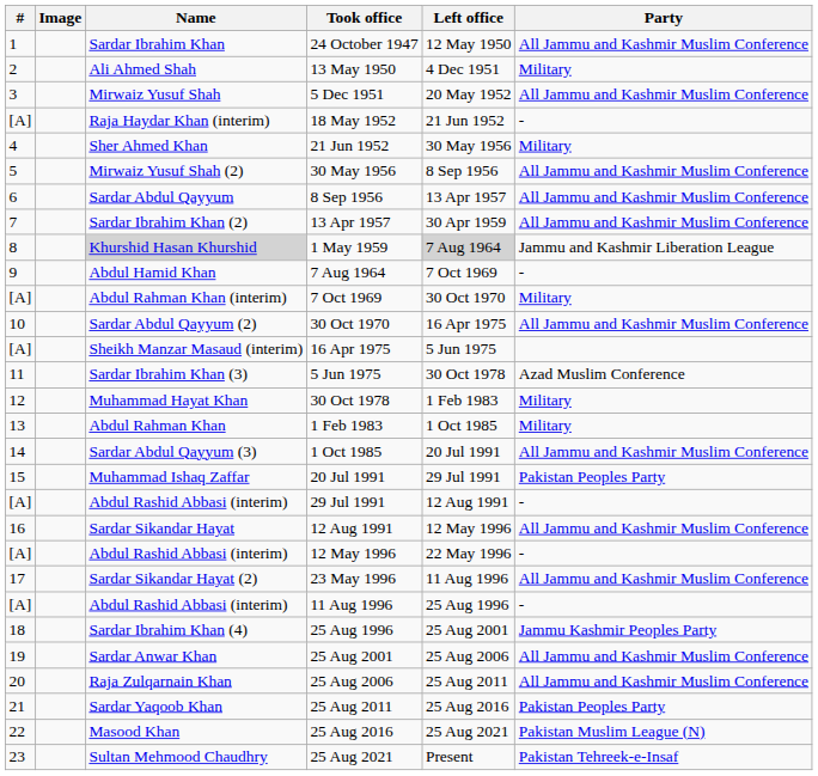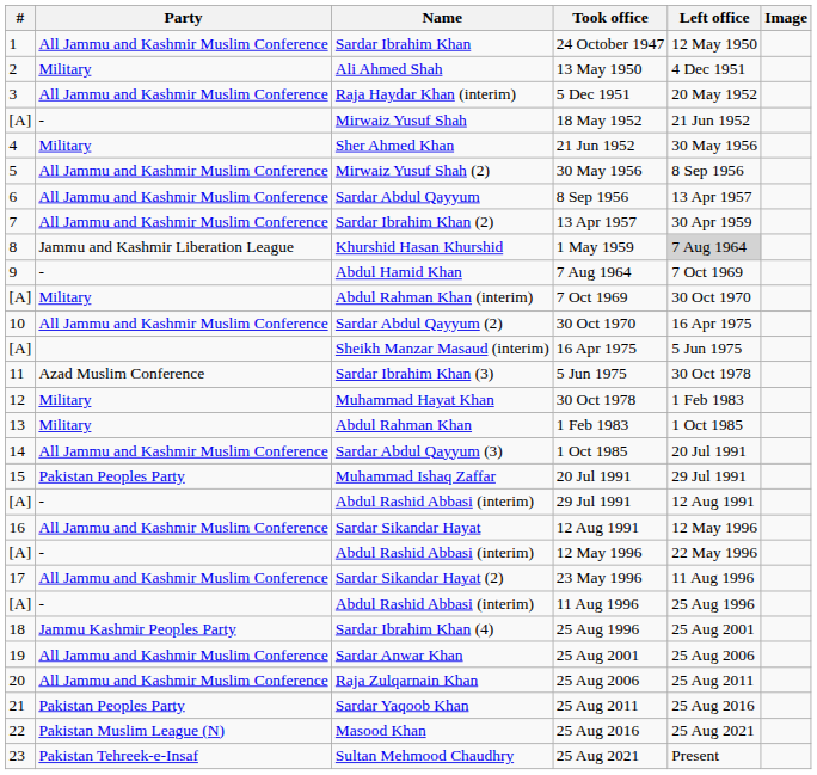 <table class="wikitable">
 <tr>
 <th>#</th>
-<th>Image</th>
+<th>Party</th>
 <th>Name</th>
 <th>Took office</th>
 <th>Left office</th>
-<th>Party</th>
+<th>Image</th>
 </tr>
 <tr>
 <td>1</td>
-<td></td>
+<td><a href='#'>All Jammu and Kashmir Muslim Conference</a></td>
 <td><a href='#'>Sardar Ibrahim Khan</a></td>
 <td>24 October 1947</td>
 <td>12 May 1950</td>
-<td><a href='#'>All Jammu and Kashmir Muslim Conference</a></td>
+<td></td>
 </tr>
 <tr>
 <td>2</td>
-<td></td>
+<td><a href='#'>Military</a></td>
 <td><a href='#'>Ali Ahmed Shah</a></td>
 <td>13 May 1950</td>
 <td>4 Dec 1951</td>
-<td><a href='#'>Military</a></td>
+<td></td>
 </tr>
 <tr>
 <td>3</td>
-<td></td>
-<td><a href='#'>Mirwaiz Yusuf Shah</a></td>
+<td><a href='#'>All Jammu and Kashmir Muslim Conference</a></td>
+<td><a href='#'>Raja Haydar Khan</a> (interim)</td>
 <td>5 Dec 1951</td>
 <td>20 May 1952</td>
-<td><a href='#'>All Jammu and Kashmir Muslim Conference</a></td>
+<td></td>
 </tr>
 <tr>
 <td>[A]</td>
-<td></td>
-<td><a href='#'>Raja Haydar Khan</a> (interim)</td>
+<td>-</td>
+<td><a href='#'>Mirwaiz Yusuf Shah</a></td>
 <td>18 May 1952</td>
 <td>21 Jun 1952</td>
-<td>-</td>
+<td></td>
 </tr>
 <tr>
 <td>4</td>
-<td></td>
+<td><a href='#'>Military</a></td>
 <td><a href='#'>Sher Ahmed Khan</a></td>
 <td>21 Jun 1952</td>
 <td>30 May 1956</td>
-<td><a href='#'>Military</a></td>
+<td></td>
 </tr>
 <tr>
 <td>5</td>
-<td></td>
+<td><a href='#'>All Jammu and Kashmir Muslim Conference</a></td>
 <td><a href='#'>Mirwaiz Yusuf Shah</a> (2)</td>
 <td>30 May 1956</td>
 <td>8 Sep 1956</td>
-<td><a href='#'>All Jammu and Kashmir Muslim Conference</a></td>
+<td></td>
 </tr>
 <tr>
 <td>6</td>
-<td></td>
+<td><a href='#'>All Jammu and Kashmir Muslim Conference</a></td>
 <td><a href='#'>Sardar Abdul Qayyum</a></td>
 <td>8 Sep 1956</td>
 <td>13 Apr 1957</td>
-<td><a href='#'>All Jammu and Kashmir Muslim Conference</a></td>
+<td></td>
 </tr>
 <tr>
 <td>7</td>
-<td></td>
+<td><a href='#'>All Jammu and Kashmir Muslim Conference</a></td>
 <td><a href='#'>Sardar Ibrahim Khan</a> (2)</td>
 <td>13 Apr 1957</td>
 <td>30 Apr 1959</td>
-<td><a href='#'>All Jammu and Kashmir Muslim Conference</a></td>
+<td></td>
 </tr>
 <tr>
 <td>8</td>
-<td></td>
-<td style="background: lightgrey;"><a href='#'>Khurshid Hasan Khurshid</a></td>
+<td>Jammu and Kashmir Liberation League</td>
+<td><a href='#'>Khurshid Hasan Khurshid</a></td>
 <td>1 May 1959</td>
 <td style="background: lightgrey;">7 Aug 1964</td>
-<td>Jammu and Kashmir Liberation League</td>
+<td></td>
 </tr>
 <tr>
 <td>9</td>
-<td></td>
+<td>-</td>
 <td><a href='#'>Abdul Hamid Khan</a></td>
 <td>7 Aug 1964</td>
 <td>7 Oct 1969</td>
-<td>-</td>
+<td></td>
 </tr>
 <tr>
 <td>[A]</td>
-<td></td>
+<td><a href='#'>Military</a></td>
 <td><a href='#'>Abdul Rahman Khan</a> (interim)</td>
 <td>7 Oct 1969</td>
 <td>30 Oct 1970</td>
-<td><a href='#'>Military</a></td>
+<td></td>
 </tr>
 <tr>
 <td>10</td>
-<td></td>
+<td><a href='#'>All Jammu and Kashmir Muslim Conference</a></td>
 <td><a href='#'>Sardar Abdul Qayyum</a> (2)</td>
 <td>30 Oct 1970</td>
 <td>16 Apr 1975</td>
-<td><a href='#'>All Jammu and Kashmir Muslim Conference</a></td>
+<td></td>
 </tr>
 <tr>
 <td>[A]</td>
 <td></td>
 <td><a href='#'>Sheikh Manzar Masaud</a> (interim)</td>
 <td>16 Apr 1975</td>
 <td>5 Jun 1975</td>
 <td></td>
 </tr>
 <tr>
 <td>11</td>
-<td></td>
+<td>Azad Muslim Conference</td>
 <td><a href='#'>Sardar Ibrahim Khan</a> (3)</td>
 <td>5 Jun 1975</td>
 <td>30 Oct 1978</td>
-<td>Azad Muslim Conference</td>
+<td></td>
 </tr>
 <tr>
 <td>12</td>
-<td></td>
+<td><a href='#'>Military</a></td>
 <td><a href='#'>Muhammad Hayat Khan</a></td>
 <td>30 Oct 1978</td>
 <td>1 Feb 1983</td>
-<td><a href='#'>Military</a></td>
+<td></td>
 </tr>
 <tr>
 <td>13</td>
-<td></td>
+<td><a href='#'>Military</a></td>
 <td><a href='#'>Abdul Rahman Khan</a></td>
 <td>1 Feb 1983</td>
 <td>1 Oct 1985</td>
-<td><a href='#'>Military</a></td>
+<td></td>
 </tr>
 <tr>
 <td>14</td>
-<td></td>
+<td><a href='#'>All Jammu and Kashmir Muslim Conference</a></td>
 <td><a href='#'>Sardar Abdul Qayyum</a> (3)</td>
 <td>1 Oct 1985</td>
 <td>20 Jul 1991</td>
-<td><a href='#'>All Jammu and Kashmir Muslim Conference</a></td>
+<td></td>
 </tr>
 <tr>
 <td>15</td>
-<td></td>
+<td><a href='#'>Pakistan Peoples Party</a></td>
 <td><a href='#'>Muhammad Ishaq Zaffar</a></td>
 <td>20 Jul 1991</td>
 <td>29 Jul 1991</td>
-<td><a href='#'>Pakistan Peoples Party</a></td>
+<td></td>
 </tr>
 <tr>
 <td>[A]</td>
-<td></td>
+<td>-</td>
 <td><a href='#'>Abdul Rashid Abbasi</a> (interim)</td>
 <td>29 Jul 1991</td>
 <td>12 Aug 1991</td>
-<td>-</td>
+<td></td>
 </tr>
 <tr>
 <td>16</td>
-<td></td>
+<td><a href='#'>All Jammu and Kashmir Muslim Conference</a></td>
 <td><a href='#'>Sardar Sikandar Hayat</a></td>
 <td>12 Aug 1991</td>
 <td>12 May 1996</td>
-<td><a href='#'>All Jammu and Kashmir Muslim Conference</a></td>
+<td></td>
 </tr>
 <tr>
 <td>[A]</td>
-<td></td>
+<td>-</td>
 <td><a href='#'>Abdul Rashid Abbasi</a> (interim)</td>
 <td>12 May 1996</td>
 <td>22 May 1996</td>
-<td>-</td>
+<td></td>
 </tr>
 <tr>
 <td>17</td>
-<td></td>
+<td><a href='#'>All Jammu and Kashmir Muslim Conference</a></td>
 <td><a href='#'>Sardar Sikandar Hayat</a> (2)</td>
 <td>23 May 1996</td>
 <td>11 Aug 1996</td>
-<td><a href='#'>All Jammu and Kashmir Muslim Conference</a></td>
+<td></td>
 </tr>
 <tr>
 <td>[A]</td>
-<td></td>
+<td>-</td>
 <td><a href='#'>Abdul Rashid Abbasi</a> (interim)</td>
 <td>11 Aug 1996</td>
 <td>25 Aug 1996</td>
-<td>-</td>
+<td></td>
 </tr>
 <tr>
 <td>18</td>
-<td></td>
+<td><a href='#'>Jammu Kashmir Peoples Party</a></td>
 <td><a href='#'>Sardar Ibrahim Khan</a> (4)</td>
 <td>25 Aug 1996</td>
 <td>25 Aug 2001</td>
-<td><a href='#'>Jammu Kashmir Peoples Party</a></td>
+<td></td>
 </tr>
 <tr>
 <td>19</td>
-<td></td>
+<td><a href='#'>All Jammu and Kashmir Muslim Conference</a></td>
 <td><a href='#'>Sardar Anwar Khan</a></td>
 <td>25 Aug 2001</td>
 <td>25 Aug 2006</td>
-<td><a href='#'>All Jammu and Kashmir Muslim Conference</a></td>
+<td></td>
 </tr>
 <tr>
 <td>20</td>
-<td></td>
+<td><a href='#'>All Jammu and Kashmir Muslim Conference</a></td>
 <td><a href='#'>Raja Zulqarnain Khan</a></td>
 <td>25 Aug 2006</td>
 <td>25 Aug 2011</td>
-<td><a href='#'>All Jammu and Kashmir Muslim Conference</a></td>
+<td></td>
 </tr>
 <tr>
 <td>21</td>
-<td></td>
+<td><a href='#'>Pakistan Peoples Party</a></td>
 <td><a href='#'>Sardar Yaqoob Khan</a></td>
 <td>25 Aug 2011</td>
 <td>25 Aug 2016</td>
-<td><a href='#'>Pakistan Peoples Party</a></td>
+<td></td>
 </tr>
 <tr>
 <td>22</td>
-<td></td>
+<td><a href='#'>Pakistan Muslim League (N)</a></td>
 <td><a href='#'>Masood Khan</a></td>
 <td>25 Aug 2016</td>
 <td>25 Aug 2021</td>
-<td><a href='#'>Pakistan Muslim League (N)</a></td>
+<td></td>
 </tr>
 <tr>
 <td>23</td>
-<td></td>
+<td><a href='#'>Pakistan Tehreek-e-Insaf</a></td>
 <td><a href='#'>Sultan Mehmood Chaudhry</a></td>
 <td>25 Aug 2021</td>
 <td>Present</td>
-<td><a href='#'>Pakistan Tehreek-e-Insaf</a></td>
+<td></td>
 </tr>
 </table>
